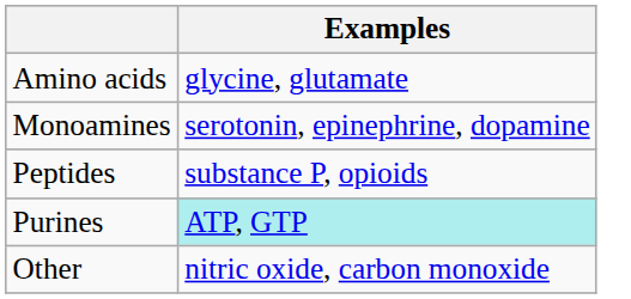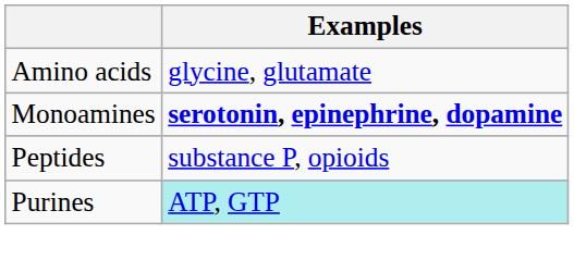 <table class="wikitable">
 <tr>
 <th></th>
 <th>Examples</th>
 </tr>
 <tr>
 <td>Amino acids</td>
 <td><a href='#'>glycine</a>, <a href='#'>glutamate</a></td>
 </tr>
 <tr>
 <td>Monoamines</td>
-<td><a href='#'>serotonin</a>, <a href='#'>epinephrine</a>, <a href='#'>dopamine</a></td>
+<td><strong><a href='#'>serotonin</a>, <a href='#'>epinephrine</a>, <a href='#'>dopamine</a></strong></td>
 </tr>
 <tr>
 <td>Peptides</td>
 <td><a href='#'>substance P</a>, <a href='#'>opioids</a></td>
 </tr>
 <tr>
 <td>Purines</td>
 <td style="background: paleturquoise;"><a href='#'>ATP</a>, <a href='#'>GTP</a></td>
 </tr>
-<tr>
-<td>Other</td>
-<td><a href='#'>nitric oxide</a>, <a href='#'>carbon monoxide</a></td>
-</tr>
 </table>
